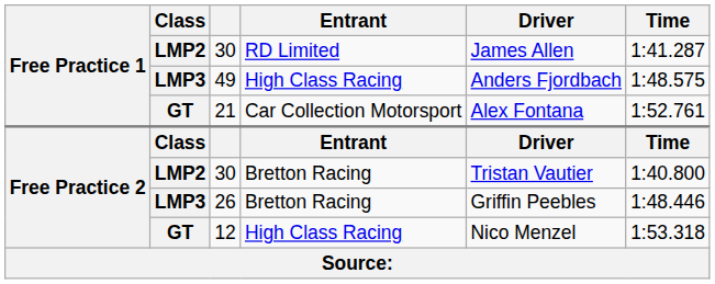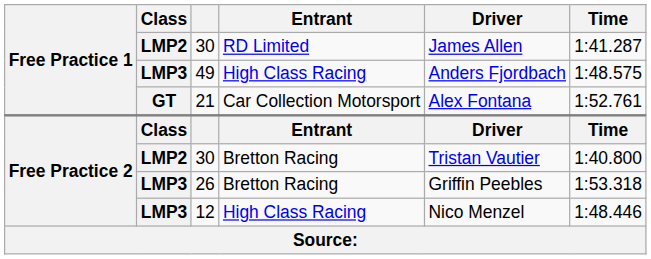 <table class="wikitable" style="font-size:90%;">
 <tr>
 <th rowspan="4">Free Practice 1</th>
 <th>Class</th>
 <th></th>
 <th>Entrant</th>
 <th>Driver</th>
 <th>Time</th>
 </tr>
 <tr>
 <th>LMP2</th>
 <td align="center">30</td>
 <td> <a href='#'>RD Limited</a></td>
 <td> <a href='#'>James Allen</a></td>
 <td>1:41.287</td>
 </tr>
 <tr>
 <th>LMP3</th>
 <td align="center">49</td>
 <td> <a href='#'>High Class Racing</a></td>
 <td> <a href='#'>Anders Fjordbach</a></td>
 <td>1:48.575</td>
 </tr>
 <tr>
 <th>GT</th>
 <td align="center">21</td>
 <td> Car Collection Motorsport</td>
 <td> <a href='#'>Alex Fontana</a></td>
 <td>1:52.761</td>
 </tr>
 <tr style="border-top:2px solid #808080">
 <th rowspan="4">Free Practice 2</th>
 <th>Class</th>
 <th></th>
 <th>Entrant</th>
 <th>Driver</th>
 <th>Time</th>
 </tr>
 <tr>
 <th>LMP2</th>
 <td align="center">30</td>
 <td> Bretton Racing</td>
 <td> <a href='#'>Tristan Vautier</a></td>
 <td>1:40.800</td>
 </tr>
 <tr>
 <th>LMP3</th>
 <td align="center">26</td>
 <td> Bretton Racing</td>
 <td> Griffin Peebles</td>
-<td>1:48.446</td>
+<td>1:53.318</td>
 </tr>
 <tr>
-<th>GT</th>
+<th>LMP3</th>
 <td align="center">12</td>
 <td> <a href='#'>High Class Racing</a></td>
 <td> Nico Menzel</td>
-<td>1:53.318</td>
+<td>1:48.446</td>
 </tr>
 <tr>
 <th colspan="6">Source:</th>
 </tr>
 </table>
